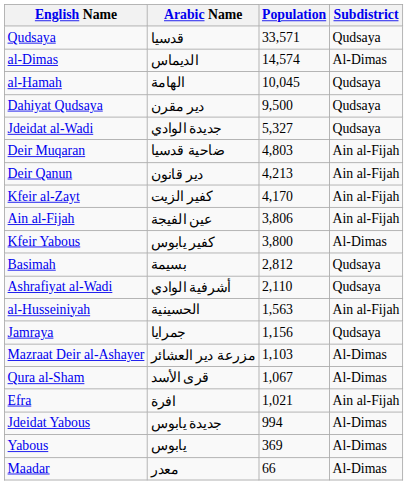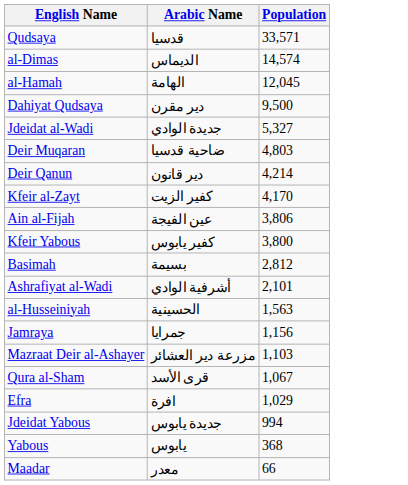 <table class="wikitable sortable">
 <tr>
 <th><a href='#'>English</a> Name</th>
 <th><a href='#'>Arabic</a> Name</th>
 <th><a href='#'>Population</a></th>
-<th><a href='#'>Subdistrict</a></th>
 </tr>
 <tr>
 <td><a href='#'>Qudsaya</a></td>
 <td>قدسيا</td>
 <td>33,571</td>
-<td>Qudsaya</td>
 </tr>
 <tr>
 <td><a href='#'>al-Dimas</a></td>
 <td>الديماس</td>
 <td>14,574</td>
-<td>Al-Dimas</td>
 </tr>
 <tr>
 <td><a href='#'>al-Hamah</a></td>
 <td>الهامة</td>
-<td>10,045</td>
-<td>Qudsaya</td>
+<td>12,045</td>
 </tr>
 <tr>
 <td><a href='#'>Dahiyat Qudsaya</a></td>
 <td>دير مقرن</td>
 <td>9,500</td>
-<td>Qudsaya</td>
 </tr>
 <tr>
 <td><a href='#'>Jdeidat al-Wadi</a></td>
 <td>جديدة الوادي</td>
 <td>5,327</td>
-<td>Qudsaya</td>
 </tr>
 <tr>
 <td><a href='#'>Deir Muqaran</a></td>
 <td>ضاحية قدسيا</td>
 <td>4,803</td>
-<td>Ain al-Fijah</td>
 </tr>
 <tr>
 <td><a href='#'>Deir Qanun</a></td>
 <td>دير قانون</td>
-<td>4,213</td>
-<td>Ain al-Fijah</td>
+<td>4,214</td>
 </tr>
 <tr>
 <td><a href='#'>Kfeir al-Zayt</a></td>
 <td>كفير الزيت</td>
 <td>4,170</td>
-<td>Ain al-Fijah</td>
 </tr>
 <tr>
 <td><a href='#'>Ain al-Fijah</a></td>
 <td>عين الفيجة</td>
 <td>3,806</td>
-<td>Ain al-Fijah</td>
 </tr>
 <tr>
 <td><a href='#'>Kfeir Yabous</a></td>
 <td>كفير يابوس</td>
 <td>3,800</td>
-<td>Al-Dimas</td>
 </tr>
 <tr>
 <td><a href='#'>Basimah</a></td>
 <td>بسيمة</td>
 <td>2,812</td>
-<td>Qudsaya</td>
 </tr>
 <tr>
 <td><a href='#'>Ashrafiyat al-Wadi</a></td>
 <td>أشرفية الوادي</td>
-<td>2,110</td>
-<td>Qudsaya</td>
+<td>2,101</td>
 </tr>
 <tr>
 <td><a href='#'>al-Husseiniyah</a></td>
 <td>الحسينية</td>
 <td>1,563</td>
-<td>Ain al-Fijah</td>
 </tr>
 <tr>
 <td><a href='#'>Jamraya</a></td>
 <td>جمرايا</td>
 <td>1,156</td>
-<td>Qudsaya</td>
 </tr>
 <tr>
 <td><a href='#'>Mazraat Deir al-Ashayer</a></td>
 <td>مزرعة دير العشائر</td>
 <td>1,103</td>
-<td>Al-Dimas</td>
 </tr>
 <tr>
 <td><a href='#'>Qura al-Sham</a></td>
 <td>قرى الأسد</td>
 <td>1,067</td>
-<td>Al-Dimas</td>
 </tr>
 <tr>
 <td><a href='#'>Efra</a></td>
 <td>افرة</td>
-<td>1,021</td>
-<td>Ain al-Fijah</td>
+<td>1,029</td>
 </tr>
 <tr>
 <td><a href='#'>Jdeidat Yabous</a></td>
 <td>جديدة يابوس</td>
 <td>994</td>
-<td>Al-Dimas</td>
 </tr>
 <tr>
 <td><a href='#'>Yabous</a></td>
 <td>يابوس</td>
-<td>369</td>
-<td>Al-Dimas</td>
+<td>368</td>
 </tr>
 <tr>
 <td><a href='#'>Maadar</a></td>
 <td>معدر</td>
 <td>66</td>
-<td>Al-Dimas</td>
 </tr>
 </table>
